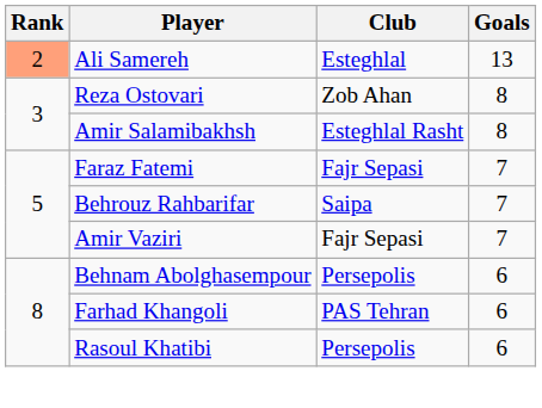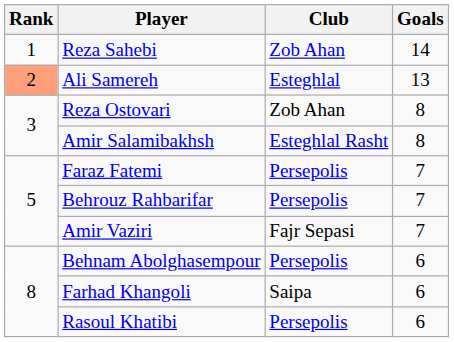 <table class="wikitable">
 <tr>
 <th>Rank</th>
 <th>Player</th>
 <th>Club</th>
 <th>Goals</th>
+</tr>
+<tr>
+<td align=center>1</td>
+<td> <a href='#'>Reza Sahebi</a></td>
+<td><a href='#'>Zob Ahan</a></td>
+<td align=center>14</td>
 </tr>
 <tr>
 <td align=center style="background: lightsalmon;">2</td>
 <td> <a href='#'>Ali Samereh</a></td>
 <td><a href='#'>Esteghlal</a></td>
 <td align=center>13</td>
 </tr>
 <tr>
 <td rowspan="2" style="text-align:center;">3</td>
 <td> <a href='#'>Reza Ostovari</a></td>
 <td>Zob Ahan</td>
 <td align=center>8</td>
 </tr>
 <tr>
 <td> <a href='#'>Amir Salamibakhsh</a></td>
 <td><a href='#'>Esteghlal Rasht</a></td>
 <td align=center>8</td>
 </tr>
 <tr>
 <td rowspan="3" style="text-align:center;">5</td>
 <td> <a href='#'>Faraz Fatemi</a></td>
-<td><a href='#'>Fajr Sepasi</a></td>
+<td><a href='#'>Persepolis</a></td>
 <td align=center>7</td>
 </tr>
 <tr>
 <td> <a href='#'>Behrouz Rahbarifar</a></td>
-<td><a href='#'>Saipa</a></td>
+<td><a href='#'>Persepolis</a></td>
 <td align=center>7</td>
 </tr>
 <tr>
 <td> <a href='#'>Amir Vaziri</a></td>
 <td>Fajr Sepasi</td>
 <td align=center>7</td>
 </tr>
 <tr>
 <td rowspan="3" style="text-align:center;">8</td>
 <td> <a href='#'>Behnam Abolghasempour</a></td>
 <td><a href='#'>Persepolis</a></td>
 <td align=center>6</td>
 </tr>
 <tr>
 <td> <a href='#'>Farhad Khangoli</a></td>
-<td><a href='#'>PAS Tehran</a></td>
+<td>Saipa</td>
 <td align=center>6</td>
 </tr>
 <tr>
 <td> <a href='#'>Rasoul Khatibi</a></td>
 <td><a href='#'>Persepolis</a></td>
 <td align=center>6</td>
 </tr>
 </table>
